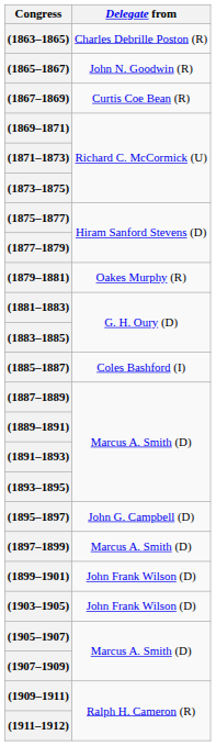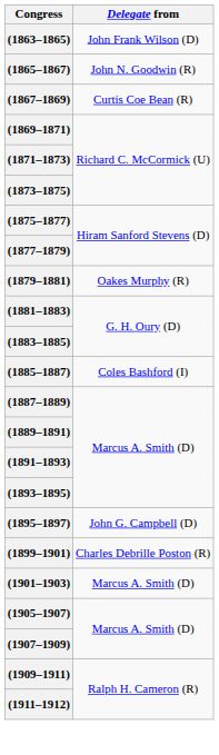 <table class=wikitable style="text-align:center">
 <tr>
 <th scope="col">Congress</th>
 <th scope="col"><em><a href='#'>Delegate</a></em> from<br></th>
 </tr>
 <tr style="height:2.5em">
 <th scope="row"> (1863–1865)</th>
-<td><a href='#'>Charles Debrille Poston</a> (R)</td>
+<td><a href='#'>John Frank Wilson</a> (D)</td>
 </tr>
 <tr style="height:2.5em">
 <th scope="row"> (1865–1867)</th>
 <td><a href='#'>John N. Goodwin</a> (R)</td>
 </tr>
 <tr style="height:2.5em">
 <th scope="row"> (1867–1869)</th>
 <td><a href='#'>Curtis Coe Bean</a> (R)</td>
 </tr>
 <tr style="height:2.5em">
 <th scope="row"> (1869–1871)</th>
 <td rowspan=3 ><a href='#'>Richard C. McCormick</a> (U)</td>
 </tr>
 <tr style="height:2.5em">
 <th scope="row"> (1871–1873)</th>
 </tr>
 <tr style="height:2.5em">
 <th scope="row"> (1873–1875)</th>
 </tr>
 <tr style="height:2.5em">
 <th scope="row"> (1875–1877)</th>
 <td rowspan=2 ><a href='#'>Hiram Sanford Stevens</a> (D)</td>
 </tr>
 <tr style="height:2.5em">
 <th scope="row"> (1877–1879)</th>
 </tr>
 <tr style="height:2.5em">
 <th scope="row"> (1879–1881)</th>
 <td><a href='#'>Oakes Murphy</a> (R)</td>
 </tr>
 <tr style="height:2.5em">
 <th scope="row"> (1881–1883)</th>
 <td rowspan=2 ><a href='#'>G. H. Oury</a> (D)</td>
 </tr>
 <tr style="height:2.5em">
 <th scope="row"> (1883–1885)</th>
 </tr>
 <tr style="height:2.5em">
 <th scope="row"> (1885–1887)</th>
 <td><a href='#'>Coles Bashford</a> (I)</td>
 </tr>
 <tr style="height:2.5em">
 <th scope="row"> (1887–1889)</th>
 <td rowspan=4 ><a href='#'>Marcus A. Smith</a> (D)</td>
 </tr>
 <tr style="height:2.5em">
 <th scope="row"> (1889–1891)</th>
 </tr>
 <tr style="height:2.5em">
 <th scope="row"> (1891–1893)</th>
 </tr>
 <tr style="height:2.5em">
 <th scope="row"> (1893–1895)</th>
 </tr>
 <tr style="height:2.5em">
 <th scope="row"> (1895–1897)</th>
 <td><a href='#'>John G. Campbell</a> (D)</td>
 </tr>
 <tr style="height:2.5em">
-<th scope="row"> (1897–1899)</th>
-<td><a href='#'>Marcus A. Smith</a> (D)</td>
+<th scope="row"> (1899–1901)</th>
+<td><a href='#'>Charles Debrille Poston</a> (R)</td>
 </tr>
 <tr style="height:2.5em">
-<th scope="row"> (1899–1901)</th>
-<td><a href='#'>John Frank Wilson</a> (D)</td>
-</tr>
-<tr style="height:2.5em">
-<th scope="row"> (1903–1905)</th>
-<td><a href='#'>John Frank Wilson</a> (D)</td>
+<th scope="row"> (1901–1903)</th>
+<td><a href='#'>Marcus A. Smith</a> (D)</td>
 </tr>
 <tr style="height:2.5em">
 <th scope="row"> (1905–1907)</th>
 <td rowspan=2 ><a href='#'>Marcus A. Smith</a> (D)</td>
 </tr>
 <tr style="height:2.5em">
 <th scope="row"> (1907–1909)</th>
 </tr>
 <tr style="height:2.5em">
 <th scope="row"> (1909–1911)</th>
 <td rowspan=2 ><a href='#'>Ralph H. Cameron</a> (R)</td>
 </tr>
 <tr style="height:2.5em">
 <th scope="row"> (1911–1912) </th>
 </tr>
 </table>
